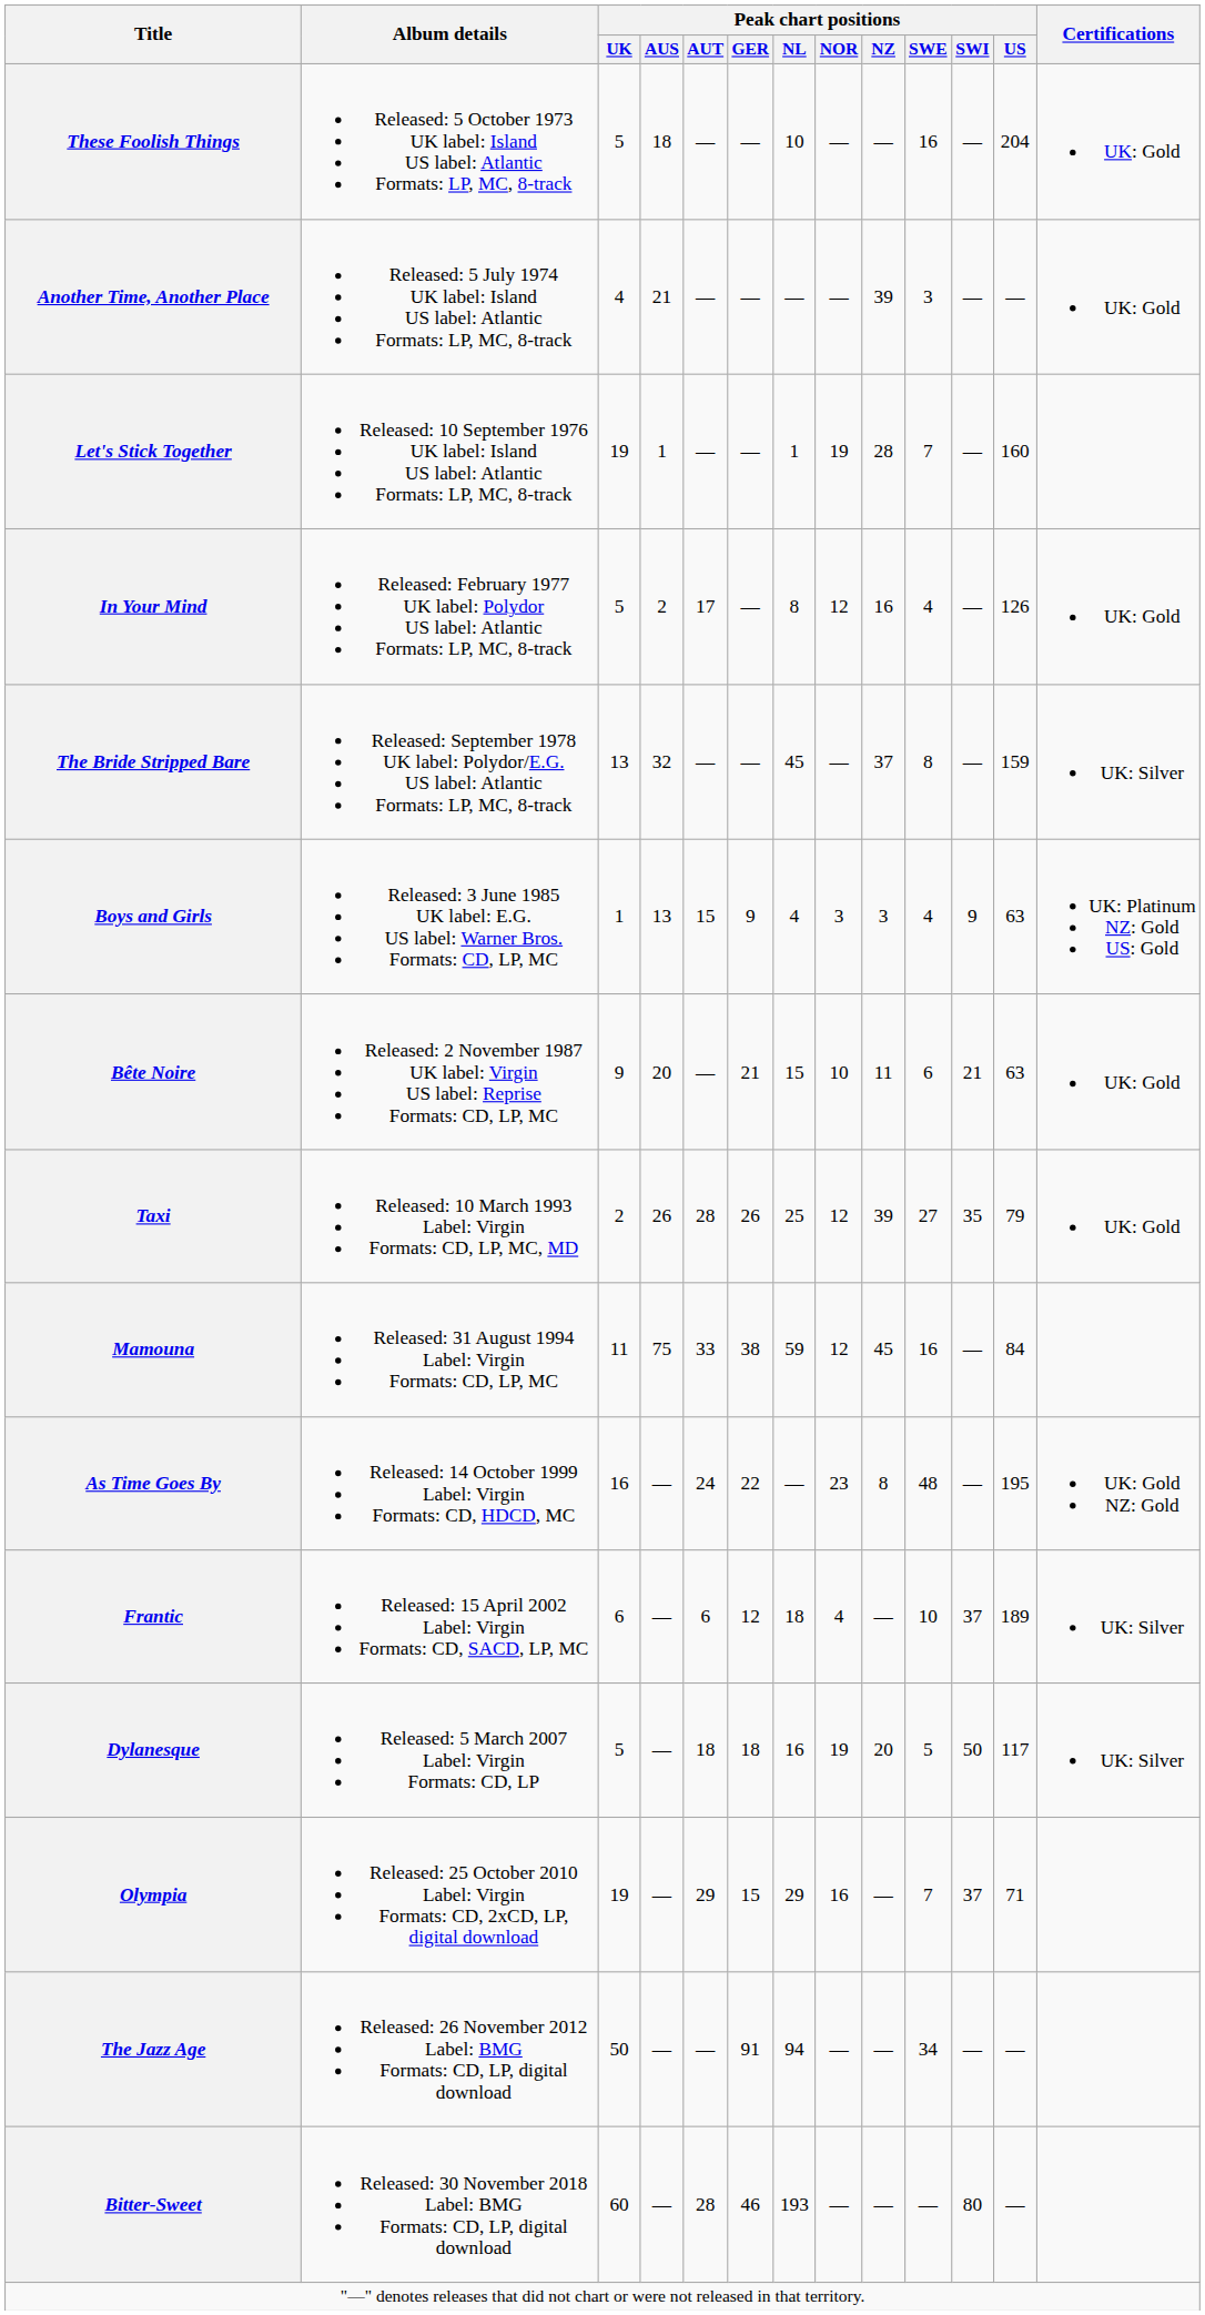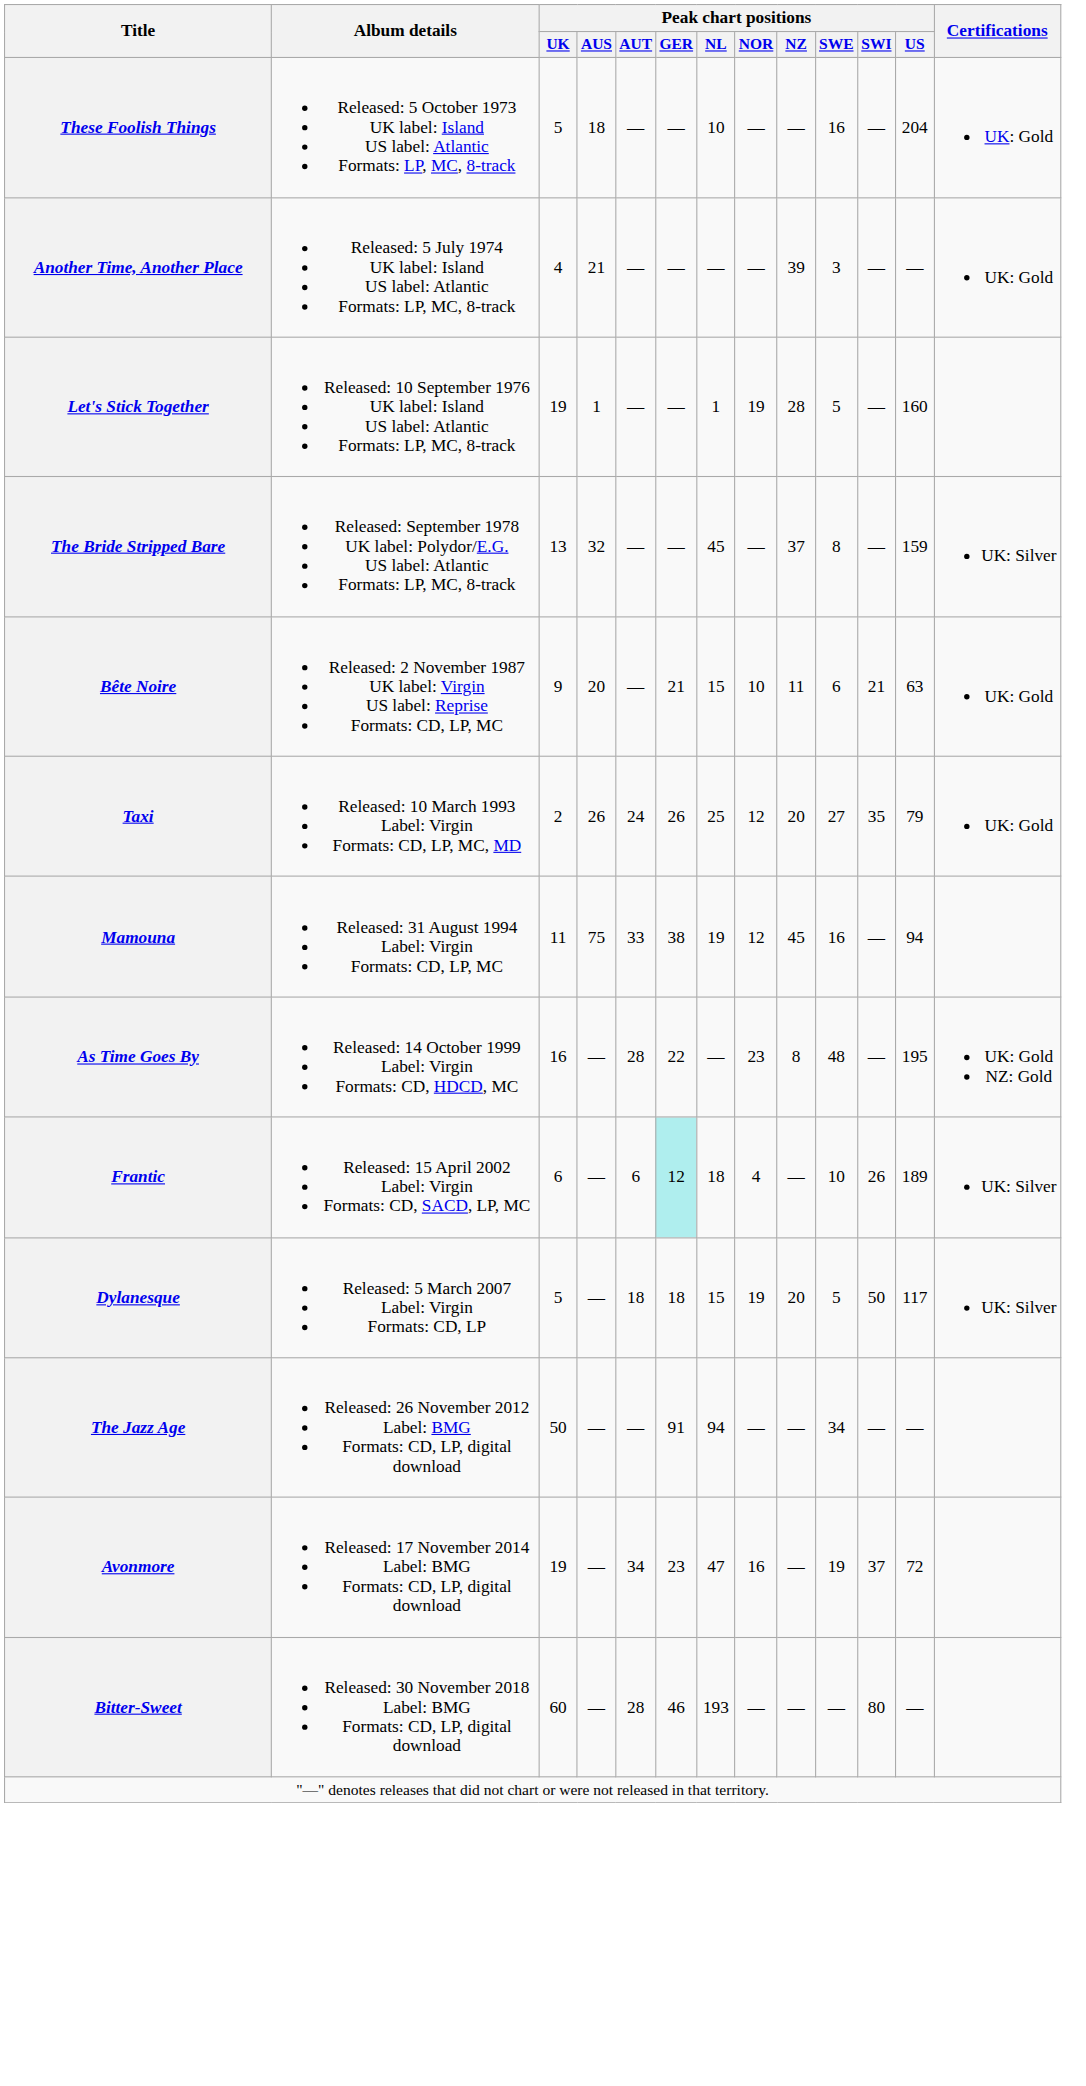 <table class="wikitable plainrowheaders" style="text-align:center;">
 <tr>
 <th rowspan="2" scope="col" style="width:15em;">Title</th>
 <th rowspan="2" scope="col" style="width:15em;">Album details</th>
 <th colspan="10">Peak chart positions</th>
 <th rowspan="2"><a href='#'>Certifications</a></th>
 </tr>
 <tr>
 <th scope="col" style="width:2em;font-size:90%;"><a href='#'>UK</a><br></th>
 <th scope="col" style="width:2em;font-size:90%;"><a href='#'>AUS</a><br></th>
 <th scope="col" style="width:2em;font-size:90%;"><a href='#'>AUT</a><br></th>
 <th scope="col" style="width:2em;font-size:90%;"><a href='#'>GER</a><br></th>
 <th scope="col" style="width:2em;font-size:90%;"><a href='#'>NL</a><br></th>
 <th scope="col" style="width:2em;font-size:90%;"><a href='#'>NOR</a><br></th>
 <th scope="col" style="width:2em;font-size:90%;"><a href='#'>NZ</a><br></th>
 <th scope="col" style="width:2em;font-size:90%;"><a href='#'>SWE</a><br></th>
 <th scope="col" style="width:2em;font-size:90%;"><a href='#'>SWI</a><br></th>
 <th scope="col" style="width:2em;font-size:90%;"><a href='#'>US</a><br></th>
 </tr>
 <tr>
 <th scope="row"><em><a href='#'>These Foolish Things</a></em></th>
 <td><br><ul><li>Released: 5 October 1973</li><li>UK label: <a href='#'>Island</a></li><li>US label:  <a href='#'>Atlantic</a></li><li>Formats: <a href='#'>LP</a>, <a href='#'>MC</a>, <a href='#'>8-track</a></li></ul></td>
 <td>5</td>
 <td>18</td>
 <td>—</td>
 <td>—</td>
 <td>10</td>
 <td>—</td>
 <td>—</td>
 <td>16</td>
 <td>—</td>
 <td>204</td>
 <td><br><ul><li><a href='#'>UK</a>: Gold</li></ul></td>
 </tr>
 <tr>
 <th scope="row"><em><a href='#'>Another Time, Another Place</a></em></th>
 <td><br><ul><li>Released: 5 July 1974</li><li>UK label: Island</li><li>US label: Atlantic</li><li>Formats: LP, MC, 8-track</li></ul></td>
 <td>4</td>
 <td>21</td>
 <td>—</td>
 <td>—</td>
 <td>—</td>
 <td>—</td>
 <td>39</td>
 <td>3</td>
 <td>—</td>
 <td>—</td>
 <td><br><ul><li>UK: Gold</li></ul></td>
 </tr>
 <tr>
 <th scope="row"><em><a href='#'>Let's Stick Together</a></em></th>
 <td><br><ul><li>Released: 10 September 1976</li><li>UK label: Island</li><li>US label: Atlantic</li><li>Formats: LP, MC, 8-track</li></ul></td>
 <td>19</td>
 <td>1</td>
 <td>—</td>
 <td>—</td>
 <td>1</td>
 <td>19</td>
 <td>28</td>
-<td>7</td>
+<td>5</td>
 <td>—</td>
 <td>160</td>
 <td></td>
-</tr>
-<tr>
-<th scope="row"><em><a href='#'>In Your Mind</a></em></th>
-<td><br><ul><li>Released: February 1977</li><li>UK label: <a href='#'>Polydor</a></li><li>US label: Atlantic</li><li>Formats: LP, MC, 8-track</li></ul></td>
-<td>5</td>
-<td>2</td>
-<td>17</td>
-<td>—</td>
-<td>8</td>
-<td>12</td>
-<td>16</td>
-<td>4</td>
-<td>—</td>
-<td>126</td>
-<td><br><ul><li>UK: Gold</li></ul></td>
 </tr>
 <tr>
 <th scope="row"><em><a href='#'>The Bride Stripped Bare</a></em></th>
 <td><br><ul><li>Released: September 1978</li><li>UK label: Polydor/<a href='#'>E.G.</a></li><li>US label: Atlantic</li><li>Formats: LP, MC, 8-track</li></ul></td>
 <td>13</td>
 <td>32</td>
 <td>—</td>
 <td>—</td>
 <td>45</td>
 <td>—</td>
 <td>37</td>
 <td>8</td>
 <td>—</td>
 <td>159</td>
 <td><br><ul><li>UK: Silver</li></ul></td>
-</tr>
-<tr>
-<th scope="row"><em><a href='#'>Boys and Girls</a></em></th>
-<td><br><ul><li>Released: 3 June 1985</li><li>UK label: E.G.</li><li>US label: <a href='#'>Warner Bros.</a></li><li>Formats: <a href='#'>CD</a>, LP, MC</li></ul></td>
-<td>1</td>
-<td>13</td>
-<td>15</td>
-<td>9</td>
-<td>4</td>
-<td>3</td>
-<td>3</td>
-<td>4</td>
-<td>9</td>
-<td>63</td>
-<td><br><ul><li>UK: Platinum</li><li><a href='#'>NZ</a>: Gold</li><li><a href='#'>US</a>: Gold</li></ul></td>
 </tr>
 <tr>
 <th scope="row"><em><a href='#'>Bête Noire</a></em></th>
 <td><br><ul><li>Released: 2 November 1987</li><li>UK label: <a href='#'>Virgin</a></li><li>US label: <a href='#'>Reprise</a></li><li>Formats: CD, LP, MC</li></ul></td>
 <td>9</td>
 <td>20</td>
 <td>—</td>
 <td>21</td>
 <td>15</td>
 <td>10</td>
 <td>11</td>
 <td>6</td>
 <td>21</td>
 <td>63</td>
 <td><br><ul><li>UK: Gold</li></ul></td>
 </tr>
 <tr>
 <th scope="row"><em><a href='#'>Taxi</a></em></th>
 <td><br><ul><li>Released: 10 March 1993</li><li>Label: Virgin</li><li>Formats: CD, LP, MC, <a href='#'>MD</a></li></ul></td>
 <td>2</td>
 <td>26</td>
-<td>28</td>
+<td>24</td>
 <td>26</td>
 <td>25</td>
 <td>12</td>
-<td>39</td>
+<td>20</td>
 <td>27</td>
 <td>35</td>
 <td>79</td>
 <td><br><ul><li>UK: Gold</li></ul></td>
 </tr>
 <tr>
 <th scope="row"><em><a href='#'>Mamouna</a></em></th>
 <td><br><ul><li>Released: 31 August 1994</li><li>Label: Virgin</li><li>Formats: CD, LP, MC</li></ul></td>
 <td>11</td>
 <td>75</td>
 <td>33</td>
 <td>38</td>
-<td>59</td>
+<td>19</td>
 <td>12</td>
 <td>45</td>
 <td>16</td>
 <td>—</td>
-<td>84</td>
+<td>94</td>
 <td></td>
 </tr>
 <tr>
 <th scope="row"><em><a href='#'>As Time Goes By</a></em></th>
 <td><br><ul><li>Released: 14 October 1999</li><li>Label: Virgin</li><li>Formats: CD, <a href='#'>HDCD</a>, MC</li></ul></td>
 <td>16</td>
 <td>—</td>
-<td>24</td>
+<td>28</td>
 <td>22</td>
 <td>—</td>
 <td>23</td>
 <td>8</td>
 <td>48</td>
 <td>—</td>
 <td>195</td>
 <td><br><ul><li>UK: Gold</li><li>NZ: Gold</li></ul></td>
 </tr>
 <tr>
 <th scope="row"><em><a href='#'>Frantic</a></em></th>
 <td><br><ul><li>Released: 15 April 2002</li><li>Label: Virgin</li><li>Formats: CD, <a href='#'>SACD</a>, LP, MC</li></ul></td>
 <td>6</td>
 <td>—</td>
 <td>6</td>
-<td>12</td>
+<td style="background: paleturquoise;">12</td>
 <td>18</td>
 <td>4</td>
 <td>—</td>
 <td>10</td>
-<td>37</td>
+<td>26</td>
 <td>189</td>
 <td><br><ul><li>UK: Silver</li></ul></td>
 </tr>
 <tr>
 <th scope="row"><em><a href='#'>Dylanesque</a></em></th>
 <td><br><ul><li>Released: 5 March 2007</li><li>Label: Virgin</li><li>Formats: CD, LP</li></ul></td>
 <td>5</td>
 <td>—</td>
 <td>18</td>
 <td>18</td>
-<td>16</td>
+<td>15</td>
 <td>19</td>
 <td>20</td>
 <td>5</td>
 <td>50</td>
 <td>117</td>
 <td><br><ul><li>UK: Silver</li></ul></td>
-</tr>
-<tr>
-<th scope="row"><em><a href='#'>Olympia</a></em></th>
-<td><br><ul><li>Released: 25 October 2010</li><li>Label: Virgin</li><li>Formats: CD, 2xCD, LP, <a href='#'>digital download</a></li></ul></td>
-<td>19</td>
-<td>—</td>
-<td>29</td>
-<td>15</td>
-<td>29</td>
-<td>16</td>
-<td>—</td>
-<td>7</td>
-<td>37</td>
-<td>71</td>
-<td></td>
 </tr>
 <tr>
 <th scope="row"><em><a href='#'>The Jazz Age</a></em></th>
 <td><br><ul><li>Released: 26 November 2012</li><li>Label: <a href='#'>BMG</a></li><li>Formats: CD, LP, digital download</li></ul></td>
 <td>50</td>
 <td>—</td>
 <td>—</td>
 <td>91</td>
 <td>94</td>
 <td>—</td>
 <td>—</td>
 <td>34</td>
 <td>—</td>
 <td>—</td>
+<td></td>
+</tr>
+<tr>
+<th scope="row"><em><a href='#'>Avonmore</a></em></th>
+<td><br><ul><li>Released: 17 November 2014</li><li>Label: BMG</li><li>Formats: CD, LP, digital download</li></ul></td>
+<td>19</td>
+<td>—</td>
+<td>34</td>
+<td>23</td>
+<td>47</td>
+<td>16</td>
+<td>—</td>
+<td>19</td>
+<td>37</td>
+<td>72</td>
 <td></td>
 </tr>
 <tr>
 <th scope="row"><em><a href='#'>Bitter-Sweet</a></em></th>
 <td><br><ul><li>Released: 30 November 2018</li><li>Label: BMG</li><li>Formats: CD, LP, digital download</li></ul></td>
 <td>60</td>
 <td>—</td>
 <td>28</td>
 <td>46</td>
 <td>193</td>
 <td>—</td>
 <td>—</td>
 <td>—</td>
 <td>80</td>
 <td>—</td>
 <td></td>
 </tr>
 <tr>
 <td colspan="13" style="font-size:90%">"—" denotes releases that did not chart or were not released in that territory.</td>
 </tr>
 </table>
